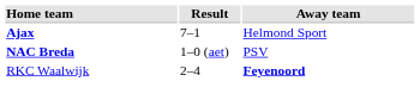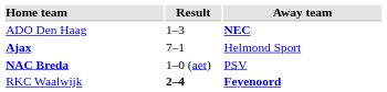 <table>
 <tr bgcolor="#E4E4E4">
 <th style="border-bottom:1px solid #AAAAAA" width="200" align="left">Home team</th>
 <th style="border-bottom:1px solid #AAAAAA" width="70" align="center">Result</th>
 <th style="border-bottom:1px solid #AAAAAA" width="200">Away team</th>
+</tr>
+<tr>
+<td><a href='#'>ADO Den Haag</a></td>
+<td>1–3</td>
+<td><strong><a href='#'>NEC</a></strong></td>
 </tr>
 <tr>
 <td><strong><a href='#'>Ajax</a></strong></td>
 <td>7–1</td>
 <td><a href='#'>Helmond Sport</a></td>
 </tr>
 <tr>
 <td><strong><a href='#'>NAC Breda</a></strong></td>
 <td>1–0 (<a href='#'>aet</a>)</td>
 <td><a href='#'>PSV</a></td>
 </tr>
 <tr>
 <td><a href='#'>RKC Waalwijk</a></td>
-<td>2–4</td>
+<td><strong>2–4</strong></td>
 <td><strong><a href='#'>Feyenoord</a></strong></td>
 </tr>
 </table>
